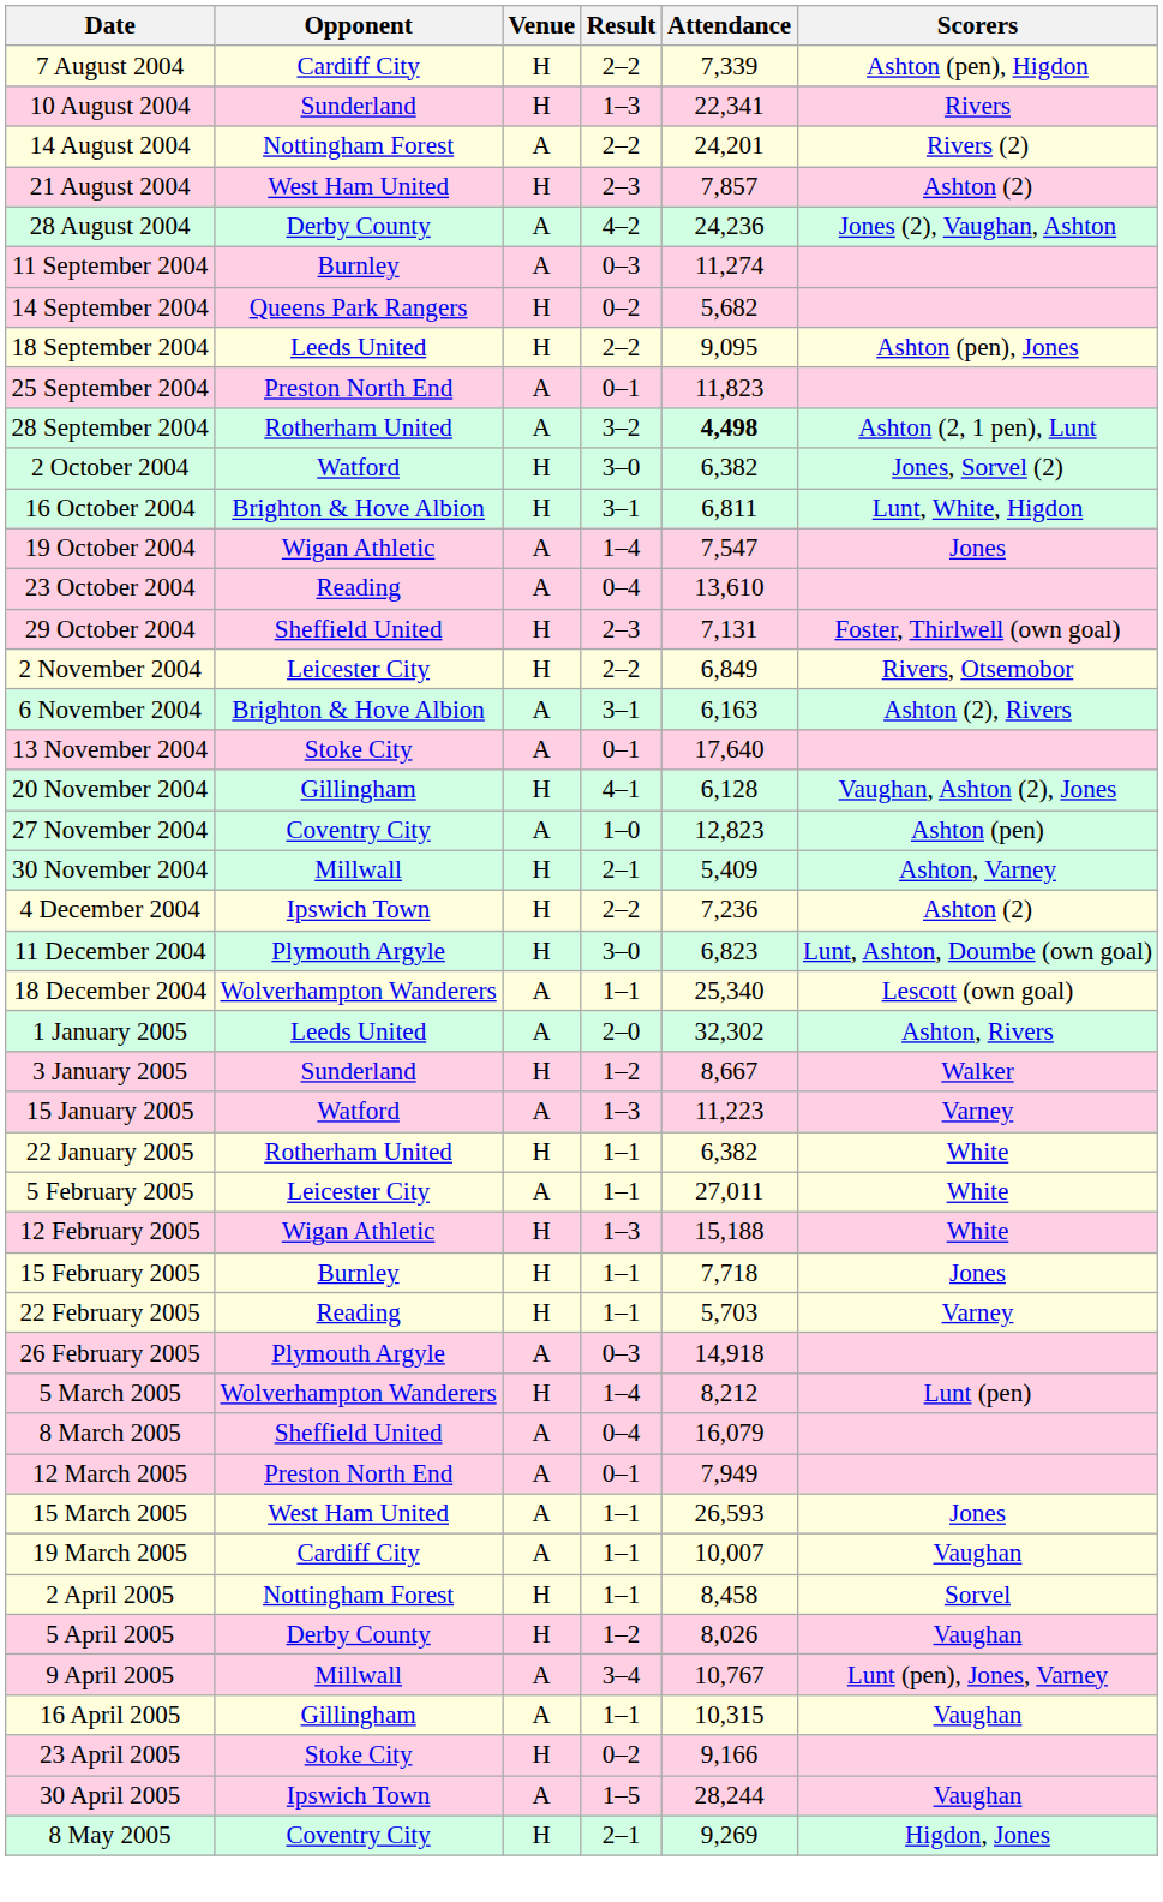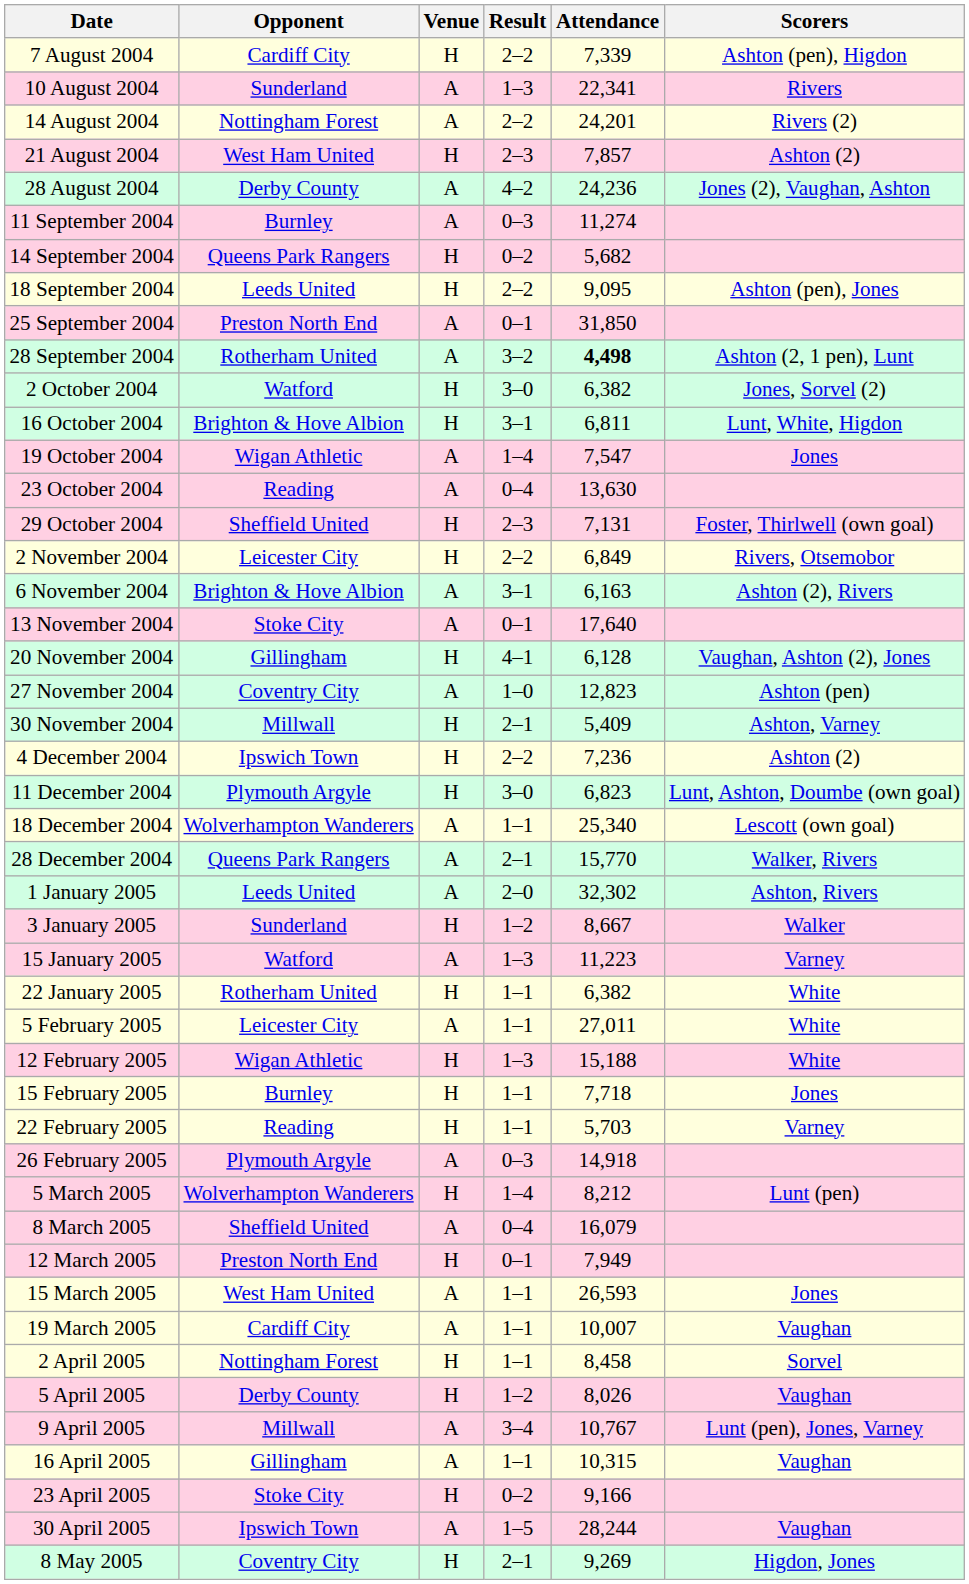 <table class="wikitable sortable" style="font-size:100%; text-align:center">
 <tr>
 <th>Date</th>
 <th>Opponent</th>
 <th>Venue</th>
 <th>Result</th>
 <th>Attendance</th>
 <th>Scorers</th>
 </tr>
 <tr style="background-color: #ffffdd;">
 <td>7 August 2004</td>
 <td><a href='#'>Cardiff City</a></td>
 <td>H</td>
 <td>2–2</td>
 <td>7,339</td>
 <td><a href='#'>Ashton</a> (pen), <a href='#'>Higdon</a></td>
 </tr>
 <tr style="background-color: #ffd0e3;">
 <td>10 August 2004</td>
 <td><a href='#'>Sunderland</a></td>
-<td>H</td>
+<td>A</td>
 <td>1–3</td>
 <td>22,341</td>
 <td><a href='#'>Rivers</a></td>
 </tr>
 <tr style="background-color: #ffffdd;">
 <td>14 August 2004</td>
 <td><a href='#'>Nottingham Forest</a></td>
 <td>A</td>
 <td>2–2</td>
 <td>24,201</td>
 <td><a href='#'>Rivers</a> (2)</td>
 </tr>
 <tr style="background-color: #ffd0e3;">
 <td>21 August 2004</td>
 <td><a href='#'>West Ham United</a></td>
 <td>H</td>
 <td>2–3</td>
 <td>7,857</td>
 <td><a href='#'>Ashton</a> (2)</td>
 </tr>
 <tr style="background-color: #d0ffe3;">
 <td>28 August 2004</td>
 <td><a href='#'>Derby County</a></td>
 <td>A</td>
 <td>4–2</td>
 <td>24,236</td>
 <td><a href='#'>Jones</a> (2), <a href='#'>Vaughan</a>, <a href='#'>Ashton</a></td>
 </tr>
 <tr style="background-color: #ffd0e3;">
 <td>11 September 2004</td>
 <td><a href='#'>Burnley</a></td>
 <td>A</td>
 <td>0–3</td>
 <td>11,274</td>
 <td></td>
 </tr>
 <tr style="background-color: #ffd0e3;">
 <td>14 September 2004</td>
 <td><a href='#'>Queens Park Rangers</a></td>
 <td>H</td>
 <td>0–2</td>
 <td>5,682</td>
 <td></td>
 </tr>
 <tr style="background-color: #ffffdd;">
 <td>18 September 2004</td>
 <td><a href='#'>Leeds United</a></td>
 <td>H</td>
 <td>2–2</td>
 <td>9,095</td>
 <td><a href='#'>Ashton</a> (pen), <a href='#'>Jones</a></td>
 </tr>
 <tr style="background-color: #ffd0e3;">
 <td>25 September 2004</td>
 <td><a href='#'>Preston North End</a></td>
 <td>A</td>
 <td>0–1</td>
-<td>11,823</td>
+<td>31,850</td>
 <td></td>
 </tr>
 <tr style="background-color: #d0ffe3;">
 <td>28 September 2004</td>
 <td><a href='#'>Rotherham United</a></td>
 <td>A</td>
 <td>3–2</td>
 <td><strong>4,498</strong></td>
 <td><a href='#'>Ashton</a> (2, 1 pen), <a href='#'>Lunt</a></td>
 </tr>
 <tr style="background-color: #d0ffe3;">
 <td>2 October 2004</td>
 <td><a href='#'>Watford</a></td>
 <td>H</td>
 <td>3–0</td>
 <td>6,382</td>
 <td><a href='#'>Jones</a>, <a href='#'>Sorvel</a> (2)</td>
 </tr>
 <tr style="background-color: #d0ffe3;">
 <td>16 October 2004</td>
 <td><a href='#'>Brighton & Hove Albion</a></td>
 <td>H</td>
 <td>3–1</td>
 <td>6,811</td>
 <td><a href='#'>Lunt</a>, <a href='#'>White</a>, <a href='#'>Higdon</a></td>
 </tr>
 <tr style="background-color: #ffd0e3;">
 <td>19 October 2004</td>
 <td><a href='#'>Wigan Athletic</a></td>
 <td>A</td>
 <td>1–4</td>
 <td>7,547</td>
 <td><a href='#'>Jones</a></td>
 </tr>
 <tr style="background-color: #ffd0e3;">
 <td>23 October 2004</td>
 <td><a href='#'>Reading</a></td>
 <td>A</td>
 <td>0–4</td>
-<td>13,610</td>
+<td>13,630</td>
 <td></td>
 </tr>
 <tr style="background-color: #ffd0e3;">
 <td>29 October 2004</td>
 <td><a href='#'>Sheffield United</a></td>
 <td>H</td>
 <td>2–3</td>
 <td>7,131</td>
 <td><a href='#'>Foster</a>, <a href='#'>Thirlwell</a> (own goal)</td>
 </tr>
 <tr style="background-color: #ffffdd;">
 <td>2 November 2004</td>
 <td><a href='#'>Leicester City</a></td>
 <td>H</td>
 <td>2–2</td>
 <td>6,849</td>
 <td><a href='#'>Rivers</a>, <a href='#'>Otsemobor</a></td>
 </tr>
 <tr style="background-color: #d0ffe3;">
 <td>6 November 2004</td>
 <td><a href='#'>Brighton & Hove Albion</a></td>
 <td>A</td>
 <td>3–1</td>
 <td>6,163</td>
 <td><a href='#'>Ashton</a> (2), <a href='#'>Rivers</a></td>
 </tr>
 <tr style="background-color: #ffd0e3;">
 <td>13 November 2004</td>
 <td><a href='#'>Stoke City</a></td>
 <td>A</td>
 <td>0–1</td>
 <td>17,640</td>
 <td></td>
 </tr>
 <tr style="background-color: #d0ffe3;">
 <td>20 November 2004</td>
 <td><a href='#'>Gillingham</a></td>
 <td>H</td>
 <td>4–1</td>
 <td>6,128</td>
 <td><a href='#'>Vaughan</a>, <a href='#'>Ashton</a> (2), <a href='#'>Jones</a></td>
 </tr>
 <tr style="background-color: #d0ffe3;">
 <td>27 November 2004</td>
 <td><a href='#'>Coventry City</a></td>
 <td>A</td>
 <td>1–0</td>
 <td>12,823</td>
 <td><a href='#'>Ashton</a> (pen)</td>
 </tr>
 <tr style="background-color: #d0ffe3;">
 <td>30 November 2004</td>
 <td><a href='#'>Millwall</a></td>
 <td>H</td>
 <td>2–1</td>
 <td>5,409</td>
 <td><a href='#'>Ashton</a>, <a href='#'>Varney</a></td>
 </tr>
 <tr style="background-color: #ffffdd;">
 <td>4 December 2004</td>
 <td><a href='#'>Ipswich Town</a></td>
 <td>H</td>
 <td>2–2</td>
 <td>7,236</td>
 <td><a href='#'>Ashton</a> (2)</td>
 </tr>
 <tr style="background-color: #d0ffe3;">
 <td>11 December 2004</td>
 <td><a href='#'>Plymouth Argyle</a></td>
 <td>H</td>
 <td>3–0</td>
 <td>6,823</td>
 <td><a href='#'>Lunt</a>, <a href='#'>Ashton</a>, <a href='#'>Doumbe</a> (own goal)</td>
 </tr>
 <tr style="background-color: #ffffdd;">
 <td>18 December 2004</td>
 <td><a href='#'>Wolverhampton Wanderers</a></td>
 <td>A</td>
 <td>1–1</td>
 <td>25,340</td>
 <td><a href='#'>Lescott</a> (own goal)</td>
+</tr>
+<tr style="background-color: #d0ffe3;">
+<td>28 December 2004</td>
+<td><a href='#'>Queens Park Rangers</a></td>
+<td>A</td>
+<td>2–1</td>
+<td>15,770</td>
+<td><a href='#'>Walker</a>, <a href='#'>Rivers</a></td>
 </tr>
 <tr style="background-color: #d0ffe3;">
 <td>1 January 2005</td>
 <td><a href='#'>Leeds United</a></td>
 <td>A</td>
 <td>2–0</td>
 <td>32,302</td>
 <td><a href='#'>Ashton</a>, <a href='#'>Rivers</a></td>
 </tr>
 <tr style="background-color: #ffd0e3;">
 <td>3 January 2005</td>
 <td><a href='#'>Sunderland</a></td>
 <td>H</td>
 <td>1–2</td>
 <td>8,667</td>
 <td><a href='#'>Walker</a></td>
 </tr>
 <tr style="background-color: #ffd0e3;">
 <td>15 January 2005</td>
 <td><a href='#'>Watford</a></td>
 <td>A</td>
 <td>1–3</td>
 <td>11,223</td>
 <td><a href='#'>Varney</a></td>
 </tr>
 <tr style="background-color: #ffffdd;">
 <td>22 January 2005</td>
 <td><a href='#'>Rotherham United</a></td>
 <td>H</td>
 <td>1–1</td>
 <td>6,382</td>
 <td><a href='#'>White</a></td>
 </tr>
 <tr style="background-color: #ffffdd;">
 <td>5 February 2005</td>
 <td><a href='#'>Leicester City</a></td>
 <td>A</td>
 <td>1–1</td>
 <td>27,011</td>
 <td><a href='#'>White</a></td>
 </tr>
 <tr style="background-color: #ffd0e3;">
 <td>12 February 2005</td>
 <td><a href='#'>Wigan Athletic</a></td>
 <td>H</td>
 <td>1–3</td>
 <td>15,188</td>
 <td><a href='#'>White</a></td>
 </tr>
 <tr style="background-color: #ffffdd;">
 <td>15 February 2005</td>
 <td><a href='#'>Burnley</a></td>
 <td>H</td>
 <td>1–1</td>
 <td>7,718</td>
 <td><a href='#'>Jones</a></td>
 </tr>
 <tr style="background-color: #ffffdd;">
 <td>22 February 2005</td>
 <td><a href='#'>Reading</a></td>
 <td>H</td>
 <td>1–1</td>
 <td>5,703</td>
 <td><a href='#'>Varney</a></td>
 </tr>
 <tr style="background-color: #ffd0e3;">
 <td>26 February 2005</td>
 <td><a href='#'>Plymouth Argyle</a></td>
 <td>A</td>
 <td>0–3</td>
 <td>14,918</td>
 <td></td>
 </tr>
 <tr style="background-color: #ffd0e3;">
 <td>5 March 2005</td>
 <td><a href='#'>Wolverhampton Wanderers</a></td>
 <td>H</td>
 <td>1–4</td>
 <td>8,212</td>
 <td><a href='#'>Lunt</a> (pen)</td>
 </tr>
 <tr style="background-color: #ffd0e3;">
 <td>8 March 2005</td>
 <td><a href='#'>Sheffield United</a></td>
 <td>A</td>
 <td>0–4</td>
 <td>16,079</td>
 <td></td>
 </tr>
 <tr style="background-color: #ffd0e3;">
 <td>12 March 2005</td>
 <td><a href='#'>Preston North End</a></td>
-<td>A</td>
+<td>H</td>
 <td>0–1</td>
 <td>7,949</td>
 <td></td>
 </tr>
 <tr style="background-color: #ffffdd;">
 <td>15 March 2005</td>
 <td><a href='#'>West Ham United</a></td>
 <td>A</td>
 <td>1–1</td>
 <td>26,593</td>
 <td><a href='#'>Jones</a></td>
 </tr>
 <tr style="background-color: #ffffdd;">
 <td>19 March 2005</td>
 <td><a href='#'>Cardiff City</a></td>
 <td>A</td>
 <td>1–1</td>
 <td>10,007</td>
 <td><a href='#'>Vaughan</a></td>
 </tr>
 <tr style="background-color: #ffffdd;">
 <td>2 April 2005</td>
 <td><a href='#'>Nottingham Forest</a></td>
 <td>H</td>
 <td>1–1</td>
 <td>8,458</td>
 <td><a href='#'>Sorvel</a></td>
 </tr>
 <tr style="background-color: #ffd0e3;">
 <td>5 April 2005</td>
 <td><a href='#'>Derby County</a></td>
 <td>H</td>
 <td>1–2</td>
 <td>8,026</td>
 <td><a href='#'>Vaughan</a></td>
 </tr>
 <tr style="background-color: #ffd0e3;">
 <td>9 April 2005</td>
 <td><a href='#'>Millwall</a></td>
 <td>A</td>
 <td>3–4</td>
 <td>10,767</td>
 <td><a href='#'>Lunt</a> (pen), <a href='#'>Jones</a>, <a href='#'>Varney</a></td>
 </tr>
 <tr style="background-color: #ffffdd;">
 <td>16 April 2005</td>
 <td><a href='#'>Gillingham</a></td>
 <td>A</td>
 <td>1–1</td>
 <td>10,315</td>
 <td><a href='#'>Vaughan</a></td>
 </tr>
 <tr style="background-color: #ffd0e3;">
 <td>23 April 2005</td>
 <td><a href='#'>Stoke City</a></td>
 <td>H</td>
 <td>0–2</td>
 <td>9,166</td>
 <td></td>
 </tr>
 <tr style="background-color: #ffd0e3;">
 <td>30 April 2005</td>
 <td><a href='#'>Ipswich Town</a></td>
 <td>A</td>
 <td>1–5</td>
 <td>28,244</td>
 <td><a href='#'>Vaughan</a></td>
 </tr>
 <tr style="background-color: #d0ffe3;">
 <td>8 May 2005</td>
 <td><a href='#'>Coventry City</a></td>
 <td>H</td>
 <td>2–1</td>
 <td>9,269</td>
 <td><a href='#'>Higdon</a>, <a href='#'>Jones</a></td>
 </tr>
 </table>
